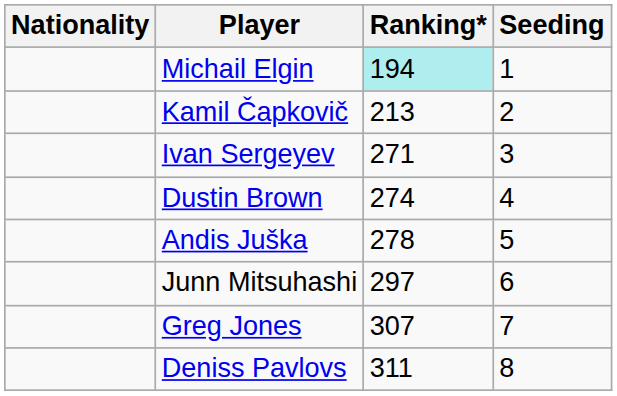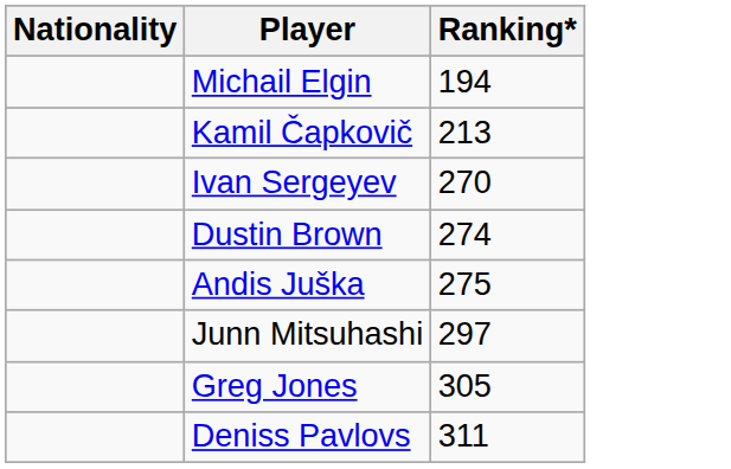 <table class="wikitable" border="1">
 <tr>
 <th>Nationality</th>
 <th>Player</th>
 <th>Ranking*</th>
-<th>Seeding</th>
 </tr>
 <tr>
 <td></td>
 <td><a href='#'>Michail Elgin</a></td>
-<td style="background: paleturquoise;">194</td>
-<td>1</td>
+<td>194</td>
 </tr>
 <tr>
 <td></td>
 <td><a href='#'>Kamil Čapkovič</a></td>
 <td>213</td>
-<td>2</td>
 </tr>
 <tr>
 <td></td>
 <td><a href='#'>Ivan Sergeyev</a></td>
-<td>271</td>
-<td>3</td>
+<td>270</td>
 </tr>
 <tr>
 <td></td>
 <td><a href='#'>Dustin Brown</a></td>
 <td>274</td>
-<td>4</td>
 </tr>
 <tr>
 <td></td>
 <td><a href='#'>Andis Juška</a></td>
-<td>278</td>
-<td>5</td>
+<td>275</td>
 </tr>
 <tr>
 <td></td>
 <td>Junn Mitsuhashi</td>
 <td>297</td>
-<td>6</td>
 </tr>
 <tr>
 <td></td>
 <td><a href='#'>Greg Jones</a></td>
-<td>307</td>
-<td>7</td>
+<td>305</td>
 </tr>
 <tr>
 <td></td>
 <td><a href='#'>Deniss Pavlovs</a></td>
 <td>311</td>
-<td>8</td>
 </tr>
 </table>
